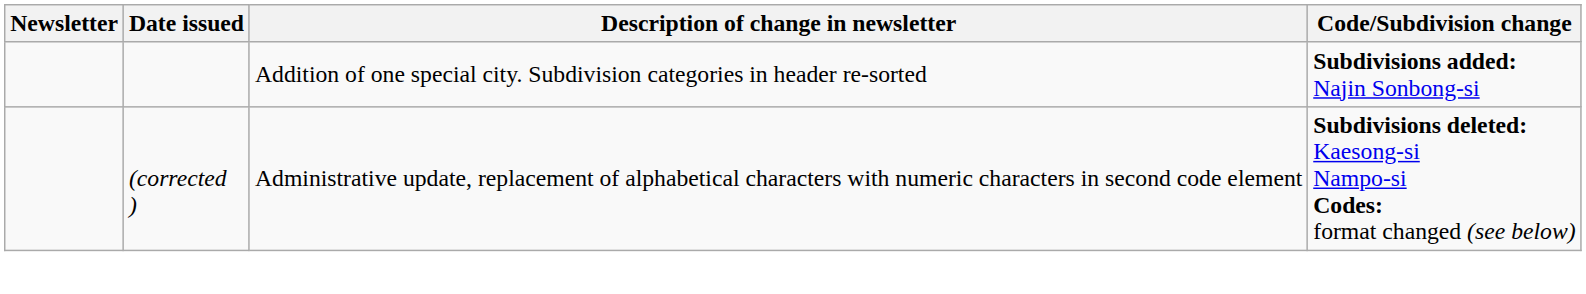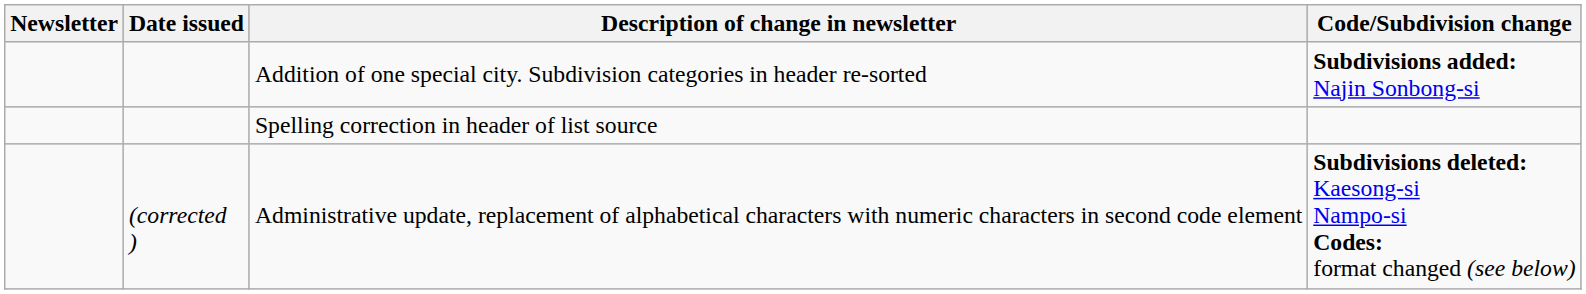 <table class="wikitable">
 <tr>
 <th>Newsletter</th>
 <th>Date issued</th>
 <th>Description of change in newsletter</th>
 <th>Code/Subdivision change</th>
 </tr>
 <tr>
 <td id="I-4"></td>
 <td></td>
 <td>Addition of one special city. Subdivision categories in header re-sorted</td>
 <td style=white-space:nowrap><strong>Subdivisions added:</strong><br>  <a href='#'>Najin Sonbong-si</a></td>
 </tr>
 <tr>
+<td id="I-6"></td>
+<td></td>
+<td>Spelling correction in header of list source</td>
+<td></td>
+</tr>
+<tr>
 <td id="II-1"></td>
 <td><br> <em>(corrected<br> )</em></td>
 <td>Administrative update, replacement of alphabetical characters with numeric characters in second code element</td>
 <td style=white-space:nowrap><strong>Subdivisions deleted:</strong><br>  <a href='#'>Kaesong-si</a><br>  <a href='#'>Nampo-si</a><br> <strong>Codes:</strong><br> format changed <em>(see below)</em></td>
 </tr>
 </table>
